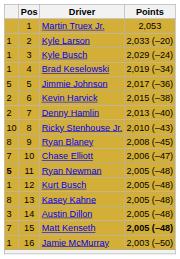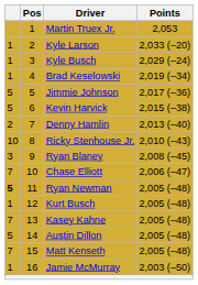 <table class="wikitable" style="font-size: 95%">
 <tr>
 <th></th>
 <th>Pos</th>
 <th>Driver</th>
 <th>Points</th>
 </tr>
 <tr style="background:#D4AF37;">
 <td align="left"></td>
 <td style="text-align:center;">1</td>
 <td><a href='#'>Martin Truex Jr.</a></td>
 <td style="text-align:center;">2,053</td>
 </tr>
 <tr style="background:#D4AF37;">
 <td align="left"> 1</td>
 <td style="text-align:center;">2</td>
 <td><a href='#'>Kyle Larson</a></td>
 <td style="text-align:center;">2,033 (–20)</td>
 </tr>
 <tr style="background:#D4AF37;">
 <td align="left"> 1</td>
 <td style="text-align:center;">3</td>
 <td><a href='#'>Kyle Busch</a></td>
 <td style="text-align:center;">2,029 (–24)</td>
 </tr>
 <tr style="background:#D4AF37;">
 <td align="left"> 1</td>
 <td style="text-align:center;">4</td>
 <td><a href='#'>Brad Keselowski</a></td>
 <td style="text-align:center;">2,019 (–34)</td>
 </tr>
 <tr style="background:#D4AF37;">
 <td align="left"> 5</td>
 <td style="text-align:center;">5</td>
 <td><a href='#'>Jimmie Johnson</a></td>
 <td style="text-align:center;">2,017 (–36)</td>
 </tr>
 <tr style="background:#D4AF37;">
-<td align="left"> 2</td>
+<td align="left"> 5</td>
 <td style="text-align:center;">6</td>
 <td><a href='#'>Kevin Harvick</a></td>
 <td style="text-align:center;">2,015 (–38)</td>
 </tr>
 <tr style="background:#D4AF37;">
 <td align="left"> 2</td>
 <td style="text-align:center;">7</td>
 <td><a href='#'>Denny Hamlin</a></td>
 <td style="text-align:center;">2,013 (–40)</td>
 </tr>
 <tr style="background:#D4AF37;">
 <td align="left"> 10</td>
 <td style="text-align:center;">8</td>
 <td><a href='#'>Ricky Stenhouse Jr.</a></td>
 <td style="text-align:center;">2,010 (–43)</td>
 </tr>
 <tr style="background:#D4AF37;">
-<td align="left"> 8</td>
+<td align="left"> 3</td>
 <td style="text-align:center;">9</td>
 <td><a href='#'>Ryan Blaney</a></td>
 <td style="text-align:center;">2,008 (–45)</td>
 </tr>
 <tr style="background:#D4AF37;">
 <td align="left"> 7</td>
 <td style="text-align:center;">10</td>
 <td><a href='#'>Chase Elliott</a></td>
 <td style="text-align:center;">2,006 (–47)</td>
 </tr>
 <tr style="background:#D4AF37;">
 <td align="left"><strong> 5</strong></td>
 <td style="text-align:center;">11</td>
 <td><a href='#'>Ryan Newman</a></td>
 <td style="text-align:center;">2,005 (–48)</td>
 </tr>
 <tr style="background:#D4AF37;">
 <td align="left"> 1</td>
 <td style="text-align:center;">12</td>
 <td><a href='#'>Kurt Busch</a></td>
 <td style="text-align:center;">2,005 (–48)</td>
 </tr>
 <tr style="background:#D4AF37;">
-<td align="left"> 8</td>
+<td align="left"> 7</td>
 <td style="text-align:center;">13</td>
 <td><a href='#'>Kasey Kahne</a></td>
 <td style="text-align:center;">2,005 (–48)</td>
 </tr>
 <tr style="background:#D4AF37;">
-<td align="left"> 3</td>
+<td align="left"> 5</td>
 <td style="text-align:center;">14</td>
 <td><a href='#'>Austin Dillon</a></td>
 <td style="text-align:center;">2,005 (–48)</td>
 </tr>
 <tr style="background:#D4AF37;">
 <td align="left"> 7</td>
 <td style="text-align:center;">15</td>
 <td><a href='#'>Matt Kenseth</a></td>
-<td style="text-align:center;"><strong>2,005 (–48)</strong></td>
+<td style="text-align:center;">2,005 (–48)</td>
 </tr>
 <tr style="background:#D4AF37;">
 <td align="left"> 1</td>
 <td style="text-align:center;">16</td>
 <td><a href='#'>Jamie McMurray</a></td>
 <td style="text-align:center;">2,003 (–50)</td>
 </tr>
 <tr class="sortbottom">
 <th colspan="9"></th>
 </tr>
 </table>
